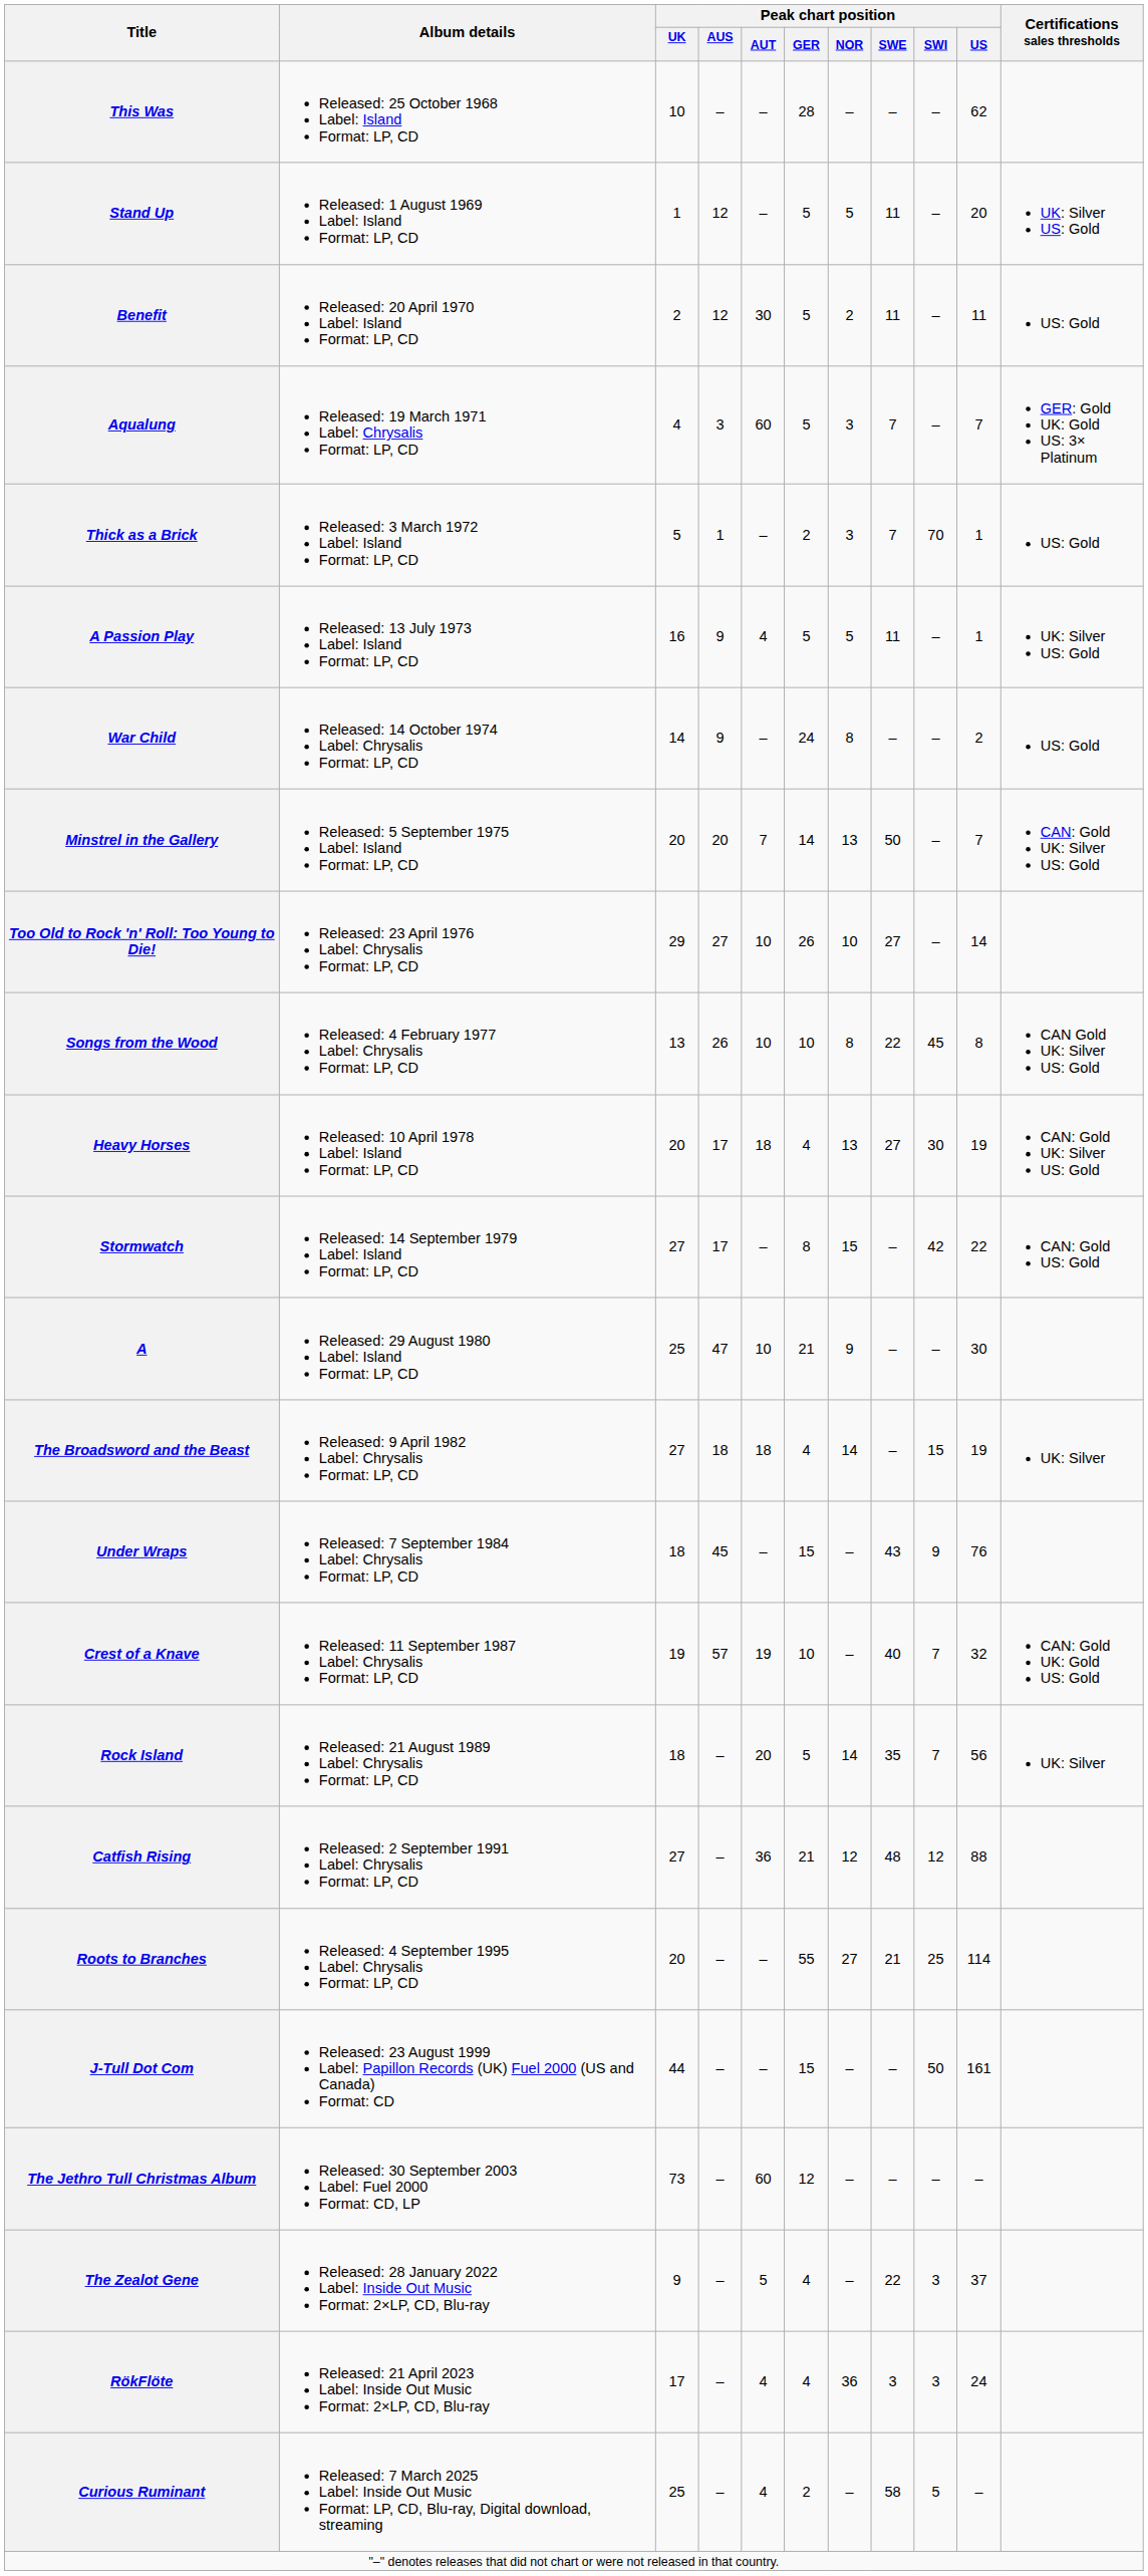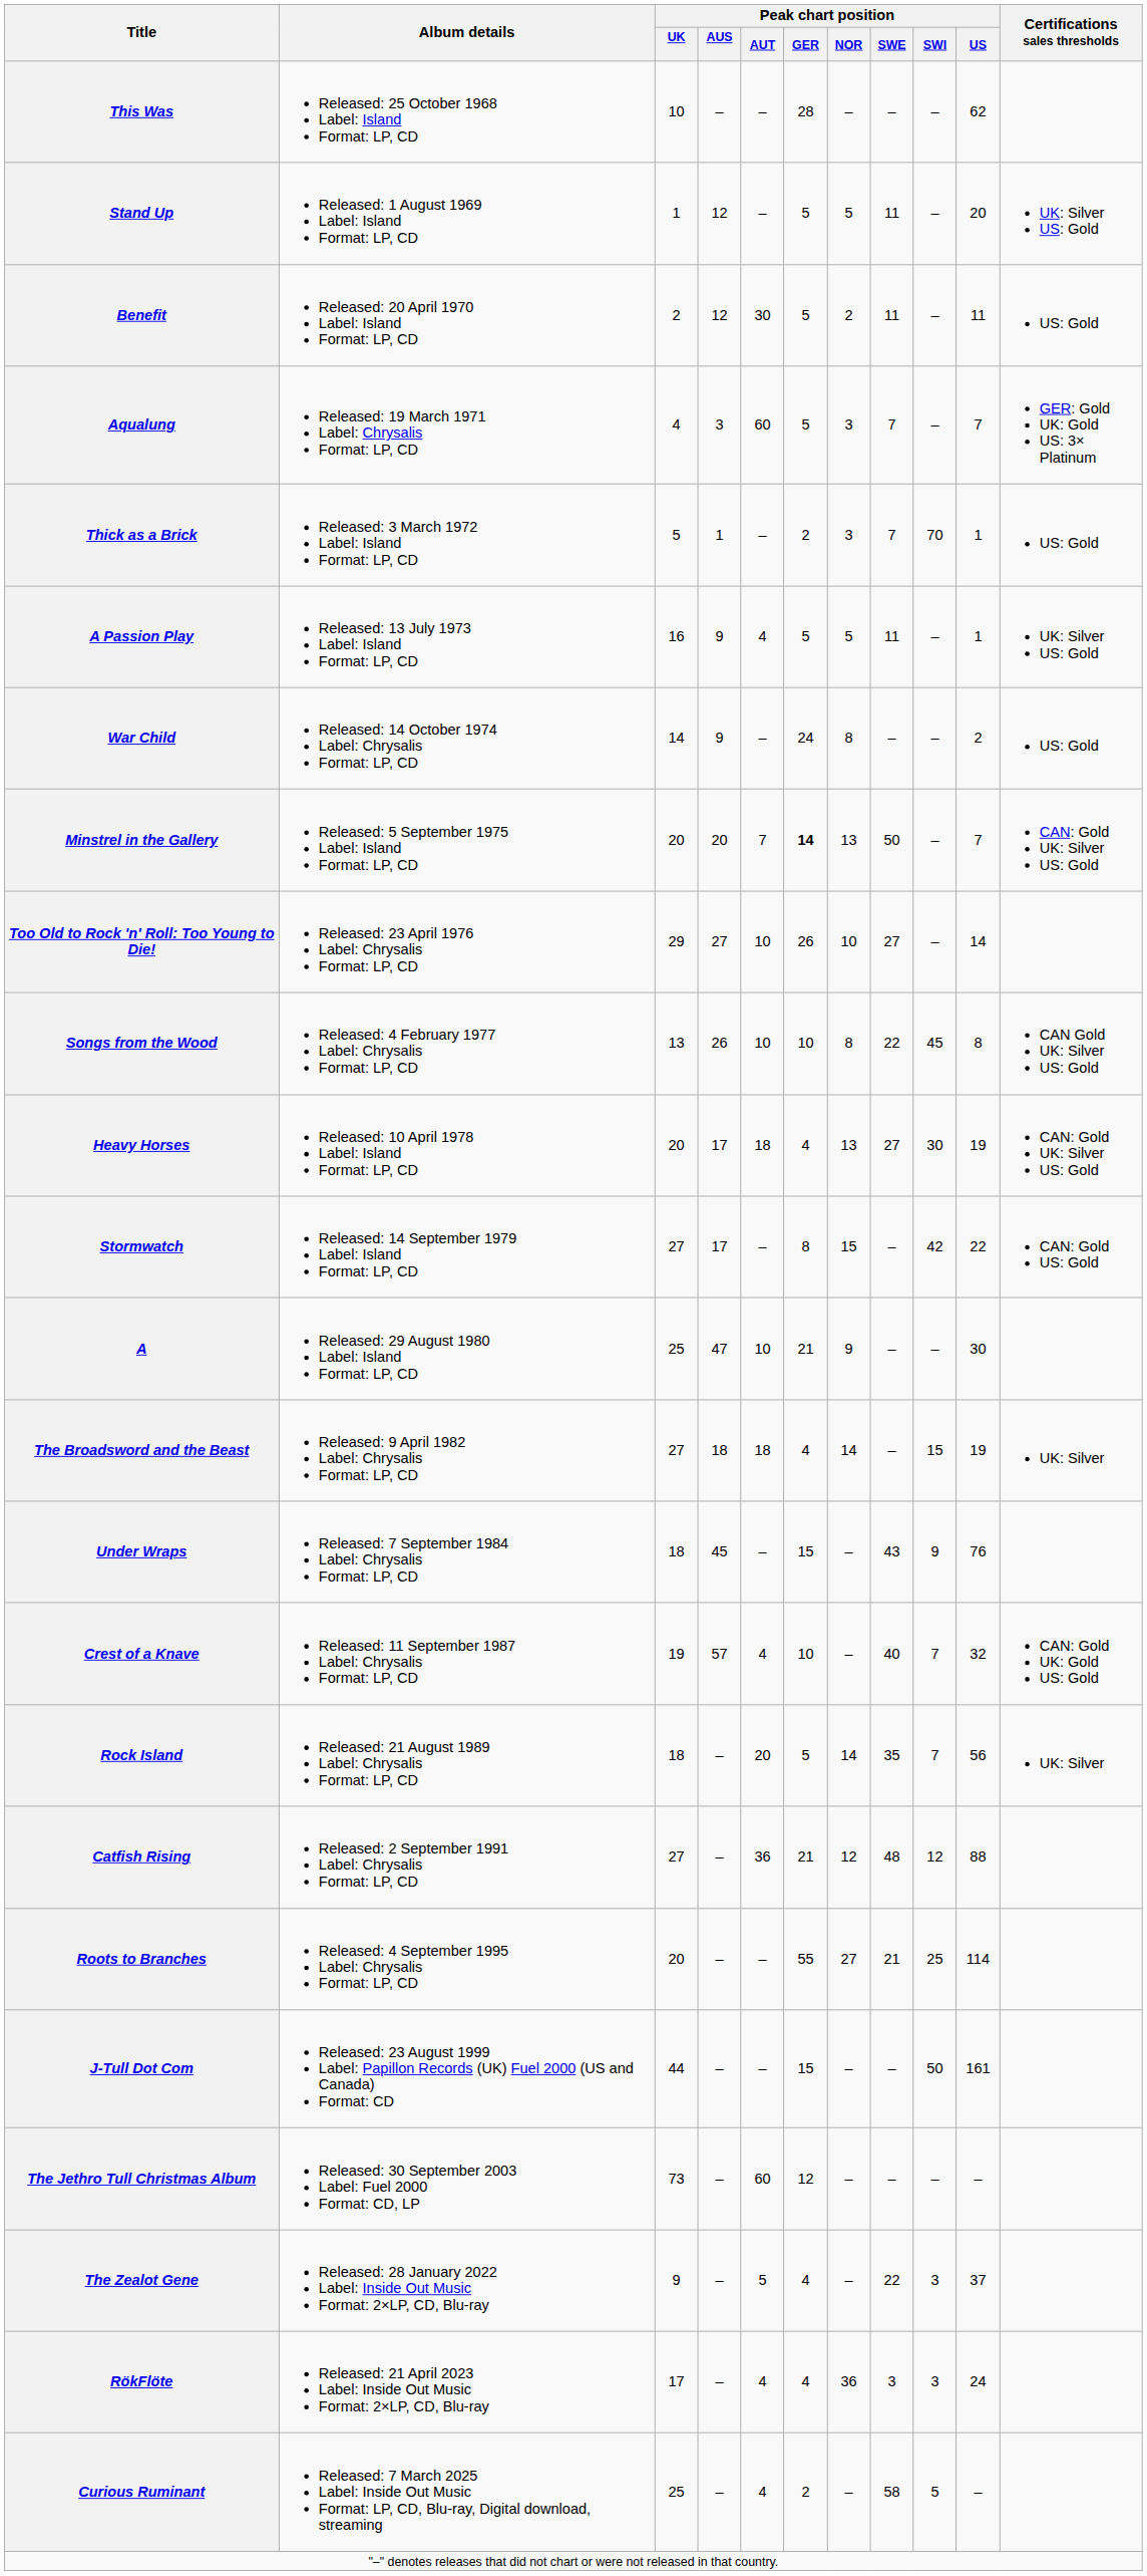 <table class="wikitable plainrowheaders">
 <tr>
 <th scope="col" rowspan="2">Title</th>
 <th scope="col" rowspan="2">Album details</th>
 <th scope="col" colspan="8">Peak chart position</th>
 <th scope="col" rowspan="2">Certifications<br><small>sales thresholds</small></th>
 </tr>
 <tr>
 <th scope="col" style="width:3em;font-size:85%"><a href='#'>UK</a><br><br></th>
 <th scope="col" style="width:3em;font-size:85%"><a href='#'>AUS</a><br><br></th>
 <th scope="col" style="width:3em;font-size:85%"><a href='#'>AUT</a><br></th>
 <th scope="col" style="width:3em;font-size:85%"><a href='#'>GER</a><br></th>
 <th scope="col" style="width:3em;font-size:85%"><a href='#'>NOR</a><br></th>
 <th scope="col" style="width:3em;font-size:85%"><a href='#'>SWE</a><br></th>
 <th scope="col" style="width:3em;font-size:85%"><a href='#'>SWI</a><br></th>
 <th scope="col" style="width:3em;font-size:85%"><a href='#'>US</a><br></th>
 </tr>
 <tr>
 <th scope="row"><em><a href='#'>This Was</a></em></th>
 <td><br><ul><li>Released: 25 October 1968</li><li>Label: <a href='#'>Island</a></li><li>Format: LP, CD</li></ul></td>
 <td style="text-align:center;">10</td>
 <td style="text-align:center;">–</td>
 <td style="text-align:center;">–</td>
 <td style="text-align:center;">28</td>
 <td style="text-align:center;">–</td>
 <td style="text-align:center;">–</td>
 <td style="text-align:center;">–</td>
 <td style="text-align:center;">62</td>
 <td></td>
 </tr>
 <tr>
 <th scope="row"><em><a href='#'>Stand Up</a></em></th>
 <td><br><ul><li>Released: 1 August 1969</li><li>Label: Island</li><li>Format: LP, CD</li></ul></td>
 <td style="text-align:center;">1</td>
 <td style="text-align:center;">12</td>
 <td style="text-align:center;">–</td>
 <td style="text-align:center;">5</td>
 <td style="text-align:center;">5</td>
 <td style="text-align:center;">11</td>
 <td style="text-align:center;">–</td>
 <td style="text-align:center;">20</td>
 <td><br><ul><li><a href='#'>UK</a>: Silver</li><li><a href='#'>US</a>: Gold</li></ul></td>
 </tr>
 <tr>
 <th scope="row"><em><a href='#'>Benefit</a></em></th>
 <td><br><ul><li>Released: 20 April 1970</li><li>Label: Island</li><li>Format: LP, CD</li></ul></td>
 <td style="text-align:center;">2</td>
 <td style="text-align:center;">12</td>
 <td style="text-align:center;">30</td>
 <td style="text-align:center;">5</td>
 <td style="text-align:center;">2</td>
 <td style="text-align:center;">11</td>
 <td style="text-align:center;">–</td>
 <td style="text-align:center;">11</td>
 <td><br><ul><li>US: Gold</li></ul></td>
 </tr>
 <tr>
 <th scope="row"><em><a href='#'>Aqualung</a></em></th>
 <td><br><ul><li>Released: 19 March 1971</li><li>Label: <a href='#'>Chrysalis</a></li><li>Format: LP, CD</li></ul></td>
 <td style="text-align:center;">4</td>
 <td style="text-align:center;">3</td>
 <td style="text-align:center;">60</td>
 <td style="text-align:center;">5</td>
 <td style="text-align:center;">3</td>
 <td style="text-align:center;">7</td>
 <td style="text-align:center;">–</td>
 <td style="text-align:center;">7</td>
 <td><br><ul><li><a href='#'>GER</a>: Gold</li><li>UK: Gold</li><li>US: 3× Platinum</li></ul></td>
 </tr>
 <tr>
 <th scope="row"><em><a href='#'>Thick as a Brick</a></em></th>
 <td><br><ul><li>Released: 3 March 1972</li><li>Label: Island</li><li>Format: LP, CD</li></ul></td>
 <td style="text-align:center;">5</td>
 <td style="text-align:center;">1</td>
 <td style="text-align:center;">–</td>
 <td style="text-align:center;">2</td>
 <td style="text-align:center;">3</td>
 <td style="text-align:center;">7</td>
 <td style="text-align:center;">70</td>
 <td style="text-align:center;">1</td>
 <td><br><ul><li>US: Gold</li></ul></td>
 </tr>
 <tr>
 <th scope="row"><em><a href='#'>A Passion Play</a></em></th>
 <td><br><ul><li>Released: 13 July 1973</li><li>Label: Island</li><li>Format: LP, CD</li></ul></td>
 <td style="text-align:center;">16</td>
 <td style="text-align:center;">9</td>
 <td style="text-align:center;">4</td>
 <td style="text-align:center;">5</td>
 <td style="text-align:center;">5</td>
 <td style="text-align:center;">11</td>
 <td style="text-align:center;">–</td>
 <td style="text-align:center;">1</td>
 <td><br><ul><li>UK: Silver</li><li>US: Gold</li></ul></td>
 </tr>
 <tr>
 <th scope="row"><em><a href='#'>War Child</a></em></th>
 <td><br><ul><li>Released: 14 October 1974</li><li>Label: Chrysalis</li><li>Format: LP, CD</li></ul></td>
 <td style="text-align:center;">14</td>
 <td style="text-align:center;">9</td>
 <td style="text-align:center;">–</td>
 <td style="text-align:center;">24</td>
 <td style="text-align:center;">8</td>
 <td style="text-align:center;">–</td>
 <td style="text-align:center;">–</td>
 <td style="text-align:center;">2</td>
 <td><br><ul><li>US: Gold</li></ul></td>
 </tr>
 <tr>
 <th scope="row"><em><a href='#'>Minstrel in the Gallery</a></em></th>
 <td><br><ul><li>Released: 5 September 1975</li><li>Label: Island</li><li>Format: LP, CD</li></ul></td>
 <td style="text-align:center;">20</td>
 <td style="text-align:center;">20</td>
 <td style="text-align:center;">7</td>
-<td style="text-align:center;">14</td>
+<td style="text-align:center;"><strong>14</strong></td>
 <td style="text-align:center;">13</td>
 <td style="text-align:center;">50</td>
 <td style="text-align:center;">–</td>
 <td style="text-align:center;">7</td>
 <td><br><ul><li><a href='#'>CAN</a>: Gold</li><li>UK: Silver</li><li>US: Gold</li></ul></td>
 </tr>
 <tr>
 <th scope="row"><em><a href='#'>Too Old to Rock 'n' Roll: Too Young to Die!</a></em></th>
 <td><br><ul><li>Released: 23 April 1976</li><li>Label: Chrysalis</li><li>Format: LP, CD</li></ul></td>
 <td style="text-align:center;">29</td>
 <td style="text-align:center;">27</td>
 <td style="text-align:center;">10</td>
 <td style="text-align:center;">26</td>
 <td style="text-align:center;">10</td>
 <td style="text-align:center;">27</td>
 <td style="text-align:center;">–</td>
 <td style="text-align:center;">14</td>
 <td></td>
 </tr>
 <tr>
 <th scope="row"><em><a href='#'>Songs from the Wood</a></em></th>
 <td><br><ul><li>Released: 4 February 1977</li><li>Label: Chrysalis</li><li>Format: LP, CD</li></ul></td>
 <td style="text-align:center;">13</td>
 <td style="text-align:center;">26</td>
 <td style="text-align:center;">10</td>
 <td style="text-align:center;">10</td>
 <td style="text-align:center;">8</td>
 <td style="text-align:center;">22</td>
 <td style="text-align:center;">45</td>
 <td style="text-align:center;">8</td>
 <td><br><ul><li>CAN Gold</li><li>UK: Silver</li><li>US: Gold</li></ul></td>
 </tr>
 <tr>
 <th scope="row"><em><a href='#'>Heavy Horses</a></em></th>
 <td><br><ul><li>Released: 10 April 1978</li><li>Label: Island</li><li>Format: LP, CD</li></ul></td>
 <td style="text-align:center;">20</td>
 <td style="text-align:center;">17</td>
 <td style="text-align:center;">18</td>
 <td style="text-align:center;">4</td>
 <td style="text-align:center;">13</td>
 <td style="text-align:center;">27</td>
 <td style="text-align:center;">30</td>
 <td style="text-align:center;">19</td>
 <td><br><ul><li>CAN: Gold</li><li>UK: Silver</li><li>US: Gold</li></ul></td>
 </tr>
 <tr>
 <th scope="row"><em><a href='#'>Stormwatch</a></em></th>
 <td><br><ul><li>Released: 14 September 1979</li><li>Label: Island</li><li>Format: LP, CD</li></ul></td>
 <td style="text-align:center;">27</td>
 <td style="text-align:center;">17</td>
 <td style="text-align:center;">–</td>
 <td style="text-align:center;">8</td>
 <td style="text-align:center;">15</td>
 <td style="text-align:center;">–</td>
 <td style="text-align:center;">42</td>
 <td style="text-align:center;">22</td>
 <td><br><ul><li>CAN: Gold</li><li>US: Gold</li></ul></td>
 </tr>
 <tr>
 <th scope="row"><em><a href='#'>A</a></em></th>
 <td><br><ul><li>Released: 29 August 1980</li><li>Label: Island</li><li>Format: LP, CD</li></ul></td>
 <td style="text-align:center;">25</td>
 <td style="text-align:center;">47</td>
 <td style="text-align:center;">10</td>
 <td style="text-align:center;">21</td>
 <td style="text-align:center;">9</td>
 <td style="text-align:center;">–</td>
 <td style="text-align:center;">–</td>
 <td style="text-align:center;">30</td>
 <td></td>
 </tr>
 <tr>
 <th scope="row"><em><a href='#'>The Broadsword and the Beast</a></em></th>
 <td><br><ul><li>Released: 9 April 1982</li><li>Label: Chrysalis</li><li>Format: LP, CD</li></ul></td>
 <td style="text-align:center;">27</td>
 <td style="text-align:center;">18</td>
 <td style="text-align:center;">18</td>
 <td style="text-align:center;">4</td>
 <td style="text-align:center;">14</td>
 <td style="text-align:center;">–</td>
 <td style="text-align:center;">15</td>
 <td style="text-align:center;">19</td>
 <td><br><ul><li>UK: Silver</li></ul></td>
 </tr>
 <tr>
 <th scope="row"><em><a href='#'>Under Wraps</a></em></th>
 <td><br><ul><li>Released: 7 September 1984</li><li>Label: Chrysalis</li><li>Format: LP, CD</li></ul></td>
 <td style="text-align:center;">18</td>
 <td style="text-align:center;">45</td>
 <td style="text-align:center;">–</td>
 <td style="text-align:center;">15</td>
 <td style="text-align:center;">–</td>
 <td style="text-align:center;">43</td>
 <td style="text-align:center;">9</td>
 <td style="text-align:center;">76</td>
 <td></td>
 </tr>
 <tr>
 <th scope="row"><em><a href='#'>Crest of a Knave</a></em></th>
 <td><br><ul><li>Released: 11 September 1987</li><li>Label: Chrysalis</li><li>Format: LP, CD</li></ul></td>
 <td style="text-align:center;">19</td>
 <td style="text-align:center;">57</td>
-<td style="text-align:center;">19</td>
+<td style="text-align:center;">4</td>
 <td style="text-align:center;">10</td>
 <td style="text-align:center;">–</td>
 <td style="text-align:center;">40</td>
 <td style="text-align:center;">7</td>
 <td style="text-align:center;">32</td>
 <td><br><ul><li>CAN: Gold</li><li>UK: Gold</li><li>US: Gold</li></ul></td>
 </tr>
 <tr>
 <th scope="row"><em><a href='#'>Rock Island</a></em></th>
 <td><br><ul><li>Released: 21 August 1989</li><li>Label: Chrysalis</li><li>Format: LP, CD</li></ul></td>
 <td style="text-align:center;">18</td>
 <td style="text-align:center;">–</td>
 <td style="text-align:center;">20</td>
 <td style="text-align:center;">5</td>
 <td style="text-align:center;">14</td>
 <td style="text-align:center;">35</td>
 <td style="text-align:center;">7</td>
 <td style="text-align:center;">56</td>
 <td><br><ul><li>UK: Silver</li></ul></td>
 </tr>
 <tr>
 <th scope="row"><em><a href='#'>Catfish Rising</a></em></th>
 <td><br><ul><li>Released: 2 September 1991</li><li>Label: Chrysalis</li><li>Format: LP, CD</li></ul></td>
 <td style="text-align:center;">27</td>
 <td style="text-align:center;">–</td>
 <td style="text-align:center;">36</td>
 <td style="text-align:center;">21</td>
 <td style="text-align:center;">12</td>
 <td style="text-align:center;">48</td>
 <td style="text-align:center;">12</td>
 <td style="text-align:center;">88</td>
 <td></td>
 </tr>
 <tr>
 <th scope="row"><em><a href='#'>Roots to Branches</a></em></th>
 <td><br><ul><li>Released: 4 September 1995</li><li>Label: Chrysalis</li><li>Format: LP, CD</li></ul></td>
 <td style="text-align:center;">20</td>
 <td style="text-align:center;">–</td>
 <td style="text-align:center;">–</td>
 <td style="text-align:center;">55</td>
 <td style="text-align:center;">27</td>
 <td style="text-align:center;">21</td>
 <td style="text-align:center;">25</td>
 <td style="text-align:center;">114</td>
 <td></td>
 </tr>
 <tr>
 <th scope="row"><em><a href='#'>J-Tull Dot Com</a></em></th>
 <td><br><ul><li>Released: 23 August 1999</li><li>Label: <a href='#'>Papillon Records</a> (UK) <a href='#'>Fuel 2000</a> (US and Canada)</li><li>Format: CD</li></ul></td>
 <td style="text-align:center;">44</td>
 <td style="text-align:center;">–</td>
 <td style="text-align:center;">–</td>
 <td style="text-align:center;">15</td>
 <td style="text-align:center;">–</td>
 <td style="text-align:center;">–</td>
 <td style="text-align:center;">50</td>
 <td style="text-align:center;">161</td>
 <td></td>
 </tr>
 <tr>
 <th scope="row"><em><a href='#'>The Jethro Tull Christmas Album</a></em></th>
 <td><br><ul><li>Released: 30 September 2003</li><li>Label: Fuel 2000</li><li>Format: CD, LP</li></ul></td>
 <td style="text-align:center;">73</td>
 <td style="text-align:center;">–</td>
 <td style="text-align:center;">60</td>
 <td style="text-align:center;">12</td>
 <td style="text-align:center;">–</td>
 <td style="text-align:center;">–</td>
 <td style="text-align:center;">–</td>
 <td style="text-align:center;">–</td>
 <td></td>
 </tr>
 <tr>
 <th scope="row"><em><a href='#'>The Zealot Gene</a></em></th>
 <td><br><ul><li>Released: 28 January 2022</li><li>Label: <a href='#'>Inside Out Music</a></li><li>Format: 2×LP, CD, Blu-ray</li></ul></td>
 <td style="text-align:center;">9</td>
 <td style="text-align:center;">–</td>
 <td style="text-align:center;">5</td>
 <td style="text-align:center;">4</td>
 <td style="text-align:center;">–</td>
 <td style="text-align:center;">22<br></td>
 <td style="text-align:center;">3</td>
 <td style="text-align:center;">37</td>
 <td></td>
 </tr>
 <tr>
 <th scope="row"><em><a href='#'>RökFlöte</a></em></th>
 <td><br><ul><li>Released: 21 April 2023</li><li>Label: Inside Out Music</li><li>Format: 2×LP, CD, Blu-ray</li></ul></td>
 <td style="text-align:center;">17</td>
 <td style="text-align:center;">–</td>
 <td style="text-align:center;">4</td>
 <td style="text-align:center;">4</td>
 <td style="text-align:center;">36</td>
 <td style="text-align:center;">3</td>
 <td style="text-align:center;">3</td>
 <td style="text-align:center;">24</td>
 <td></td>
 </tr>
 <tr>
 <th scope="row"><em><a href='#'>Curious Ruminant</a></em></th>
 <td><br><ul><li>Released: 7 March 2025</li><li>Label: Inside Out Music</li><li>Format: LP, CD, Blu-ray, Digital download, streaming</li></ul></td>
 <td style="text-align:center;">25</td>
 <td style="text-align:center;">–</td>
 <td style="text-align:center;">4</td>
 <td style="text-align:center;">2</td>
 <td style="text-align:center;">–</td>
 <td style="text-align:center;">58<br></td>
 <td style="text-align:center;">5</td>
 <td style="text-align:center;">–</td>
 <td></td>
 </tr>
 <tr>
 <td colspan="11" style="text-align:center; font-size:85%;">"–" denotes releases that did not chart or were not released in that country.</td>
 </tr>
 </table>
